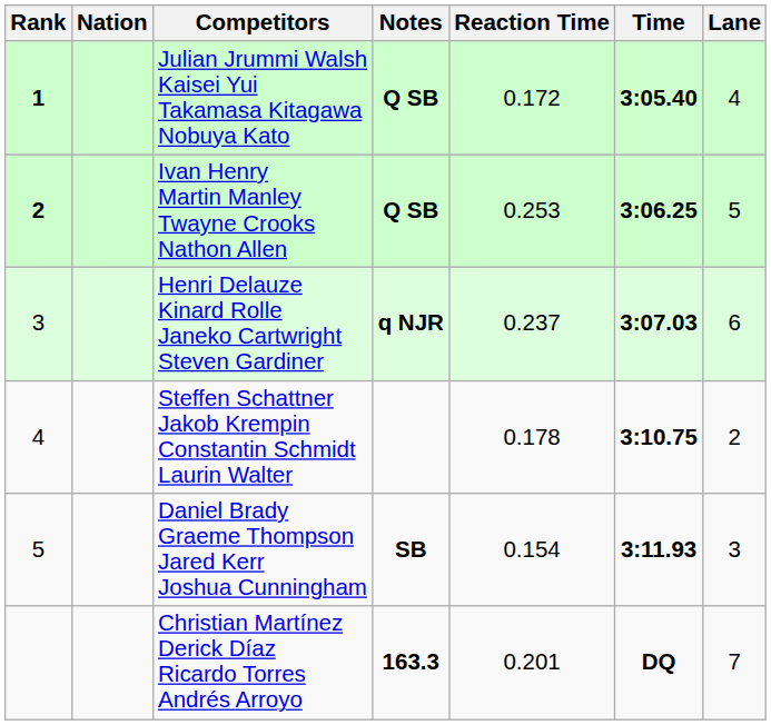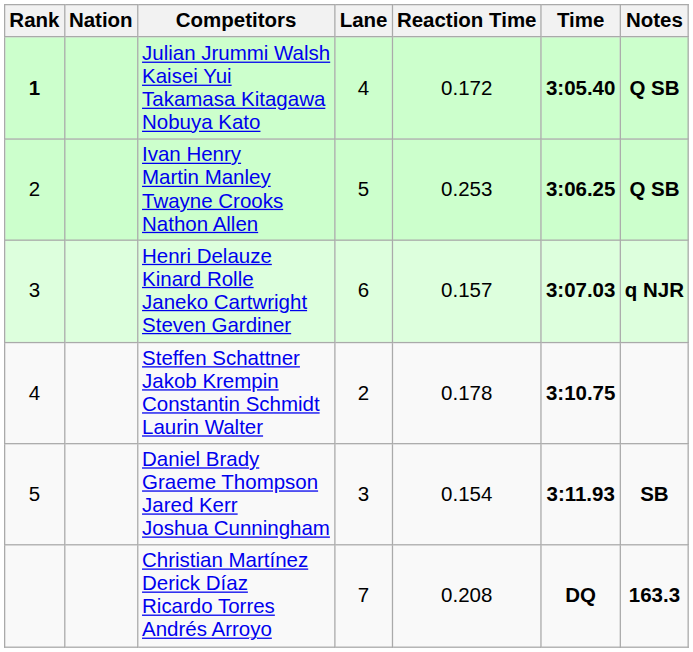 <table class="wikitable sortable" style="text-align:center">
 <tr>
 <th>Rank</th>
 <th>Nation</th>
 <th>Competitors</th>
-<th>Notes</th>
+<th>Lane</th>
 <th>Reaction Time</th>
 <th>Time</th>
-<th>Lane</th>
+<th>Notes</th>
 </tr>
 <tr bgcolor=ccffcc>
 <td><strong>1</strong></td>
 <td align=left></td>
 <td align=left><a href='#'>Julian Jrummi Walsh</a><br><a href='#'>Kaisei Yui</a><br><a href='#'>Takamasa Kitagawa</a><br><a href='#'>Nobuya Kato</a></td>
-<td><strong>Q SB</strong></td>
+<td>4</td>
 <td>0.172</td>
 <td><strong>3:05.40</strong></td>
-<td>4</td>
+<td><strong>Q SB</strong></td>
 </tr>
 <tr bgcolor=ccffcc>
-<td><strong>2</strong></td>
+<td>2</td>
 <td align=left></td>
 <td align=left><a href='#'>Ivan Henry</a><br><a href='#'>Martin Manley</a><br><a href='#'>Twayne Crooks</a><br><a href='#'>Nathon Allen</a></td>
-<td><strong>Q SB</strong></td>
+<td>5</td>
 <td>0.253</td>
 <td><strong>3:06.25</strong></td>
-<td>5</td>
+<td><strong>Q SB</strong></td>
 </tr>
 <tr bgcolor=ddffdd>
 <td>3</td>
 <td align=left></td>
 <td align=left><a href='#'>Henri Delauze</a><br><a href='#'>Kinard Rolle</a><br><a href='#'>Janeko Cartwright</a><br><a href='#'>Steven Gardiner</a></td>
+<td>6</td>
+<td>0.157</td>
+<td><strong>3:07.03</strong></td>
 <td><strong>q NJR</strong></td>
-<td>0.237</td>
-<td><strong>3:07.03</strong></td>
-<td>6</td>
 </tr>
 <tr>
 <td>4</td>
 <td align=left></td>
 <td align=left><a href='#'>Steffen Schattner</a><br><a href='#'>Jakob Krempin</a><br><a href='#'>Constantin Schmidt</a><br><a href='#'>Laurin Walter</a></td>
-<td></td>
+<td>2</td>
 <td>0.178</td>
 <td><strong>3:10.75</strong></td>
-<td>2</td>
+<td></td>
 </tr>
 <tr>
 <td>5</td>
 <td align=left></td>
 <td align=left><a href='#'>Daniel Brady</a><br><a href='#'>Graeme Thompson</a><br><a href='#'>Jared Kerr</a><br><a href='#'>Joshua Cunningham</a></td>
-<td><strong>SB</strong></td>
+<td>3</td>
 <td>0.154</td>
 <td><strong>3:11.93</strong></td>
-<td>3</td>
+<td><strong>SB</strong></td>
 </tr>
 <tr>
 <td></td>
 <td align=left></td>
 <td align=left><a href='#'>Christian Martínez</a><br><a href='#'>Derick Díaz</a><br><a href='#'>Ricardo Torres</a><br><a href='#'>Andrés Arroyo</a></td>
+<td>7</td>
+<td>0.208</td>
+<td><strong>DQ</strong></td>
 <td><strong>163.3</strong></td>
-<td>0.201</td>
-<td><strong>DQ</strong></td>
-<td>7</td>
 </tr>
 </table>
